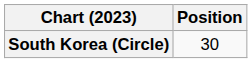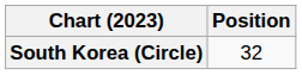 <table class="wikitable plainrowheaders" style="text-align:center">
 <tr>
 <th scope="col">Chart (2023)</th>
 <th scope="col">Position</th>
 </tr>
 <tr>
 <th scope="row">South Korea (Circle)</th>
-<td>30</td>
+<td>32</td>
 </tr>
 </table>
